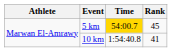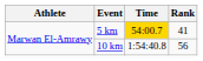 <table class=wikitable style="font-size:90%;">
 <tr>
 <th>Athlete</th>
 <th>Event</th>
 <th>Time</th>
 <th>Rank</th>
 </tr>
 <tr align=center>
 <td align=left rowspan=2><a href='#'>Marwan El-Amrawy</a></td>
 <td align=left><a href='#'>5 km</a></td>
 <td style="background: gold;">54:00.7</td>
-<td>45</td>
+<td>41</td>
 </tr>
 <tr align=center>
 <td align=left><a href='#'>10 km</a></td>
 <td>1:54:40.8</td>
-<td>41</td>
+<td>56</td>
 </tr>
 </table>
